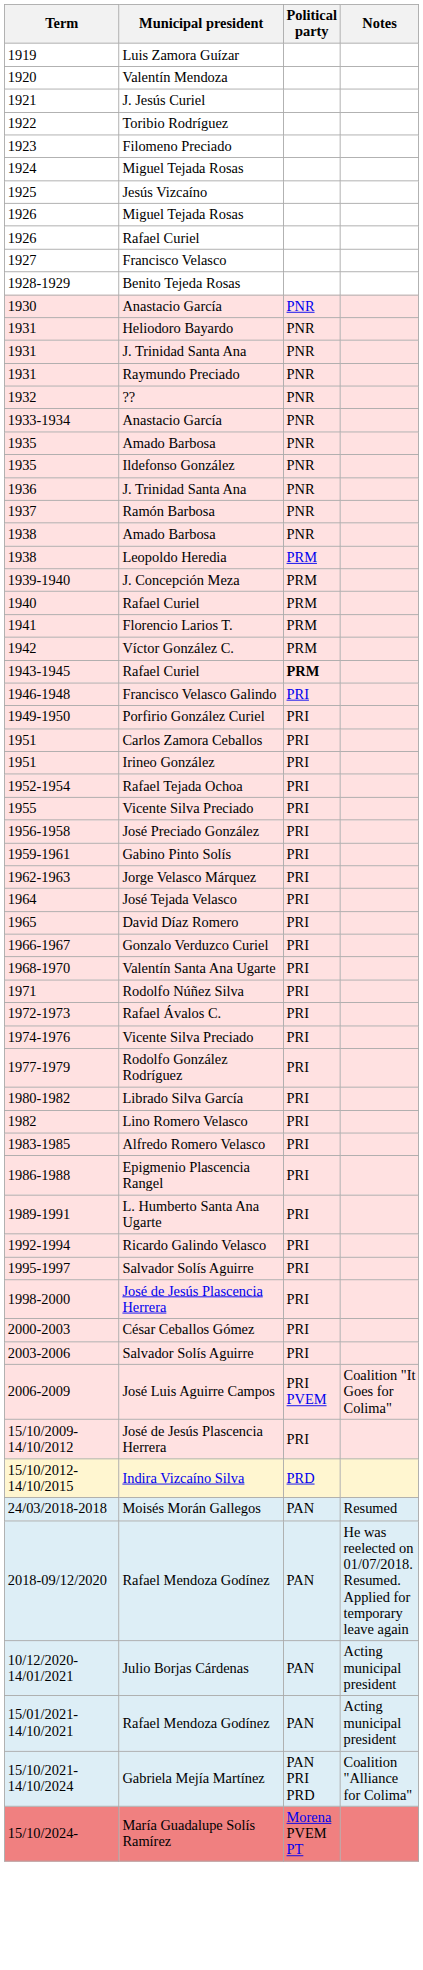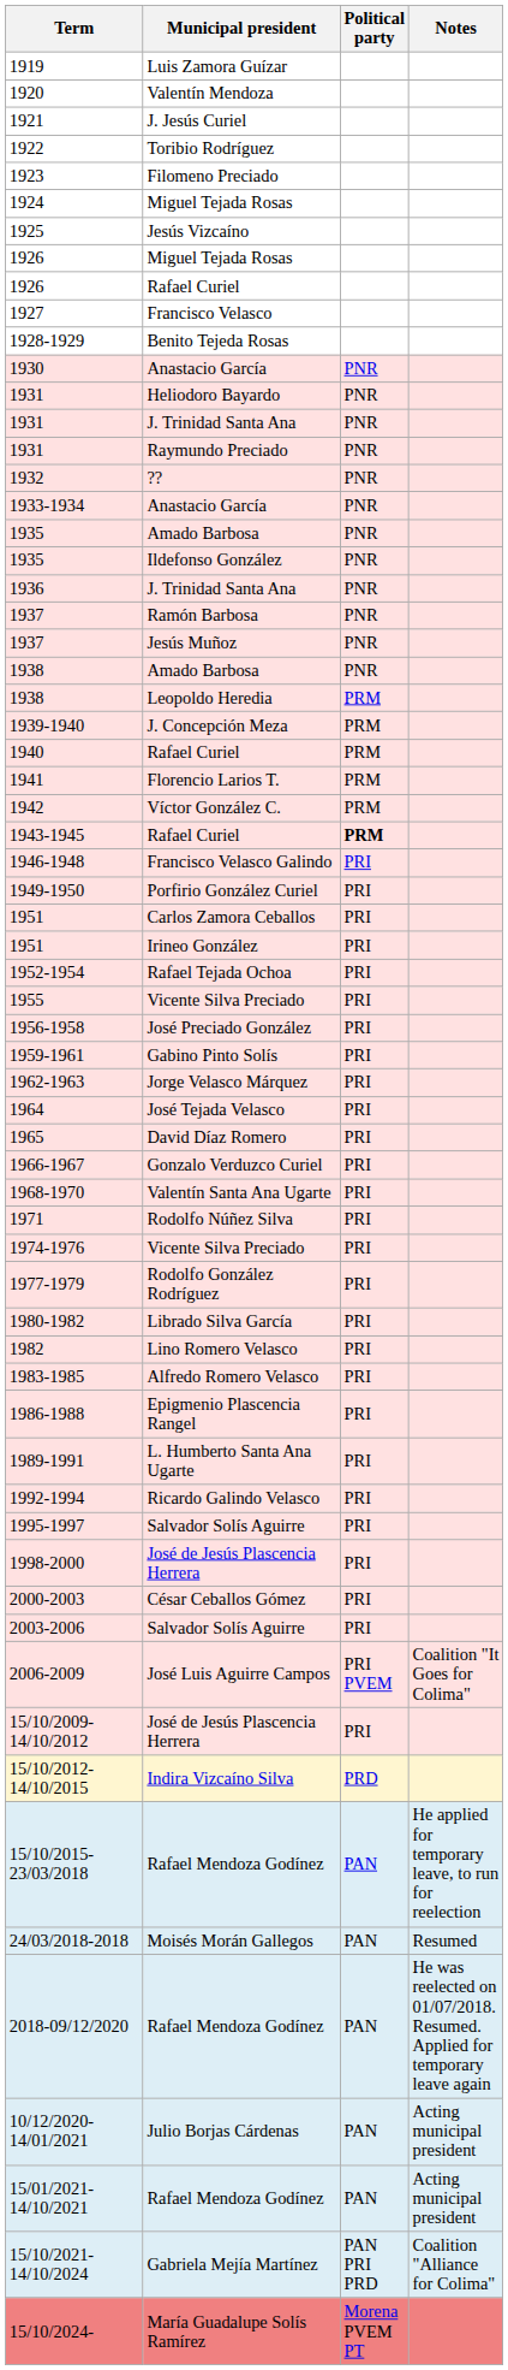 <table class=wikitable>
 <tr>
 <th width=120px>Term</th>
 <th width=175px>Municipal president</th>
 <th width=30px>Political party</th>
 <th width=80px>Notes</th>
 </tr>
 <tr style="background:#ffffff">
 <td>1919</td>
 <td>Luis Zamora Guízar</td>
 <td></td>
 <td></td>
 </tr>
 <tr style="background:#ffffff">
 <td>1920</td>
 <td>Valentín Mendoza</td>
 <td></td>
 <td></td>
 </tr>
 <tr style="background:#ffffff">
 <td>1921</td>
 <td>J. Jesús Curiel</td>
 <td></td>
 <td></td>
 </tr>
 <tr style="background:#ffffff">
 <td>1922</td>
 <td>Toribio Rodríguez</td>
 <td></td>
 <td></td>
 </tr>
 <tr style="background:#ffffff">
 <td>1923</td>
 <td>Filomeno Preciado</td>
 <td></td>
 <td></td>
 </tr>
 <tr style="background:#ffffff">
 <td>1924</td>
 <td>Miguel Tejada Rosas</td>
 <td></td>
 <td></td>
 </tr>
 <tr style="background:#ffffff">
 <td>1925</td>
 <td>Jesús Vizcaíno</td>
 <td></td>
 <td></td>
 </tr>
 <tr style="background:#ffffff">
 <td>1926</td>
 <td>Miguel Tejada Rosas</td>
 <td></td>
 <td></td>
 </tr>
 <tr style="background:#ffffff">
 <td>1926</td>
 <td>Rafael Curiel</td>
 <td></td>
 <td></td>
 </tr>
 <tr style="background:#ffffff">
 <td>1927</td>
 <td>Francisco Velasco</td>
 <td></td>
 <td></td>
 </tr>
 <tr style="background:#ffffff">
 <td>1928-1929</td>
 <td>Benito Tejeda Rosas</td>
 <td></td>
 <td></td>
 </tr>
 <tr style="background:#ffe1e1">
 <td>1930</td>
 <td>Anastacio García</td>
 <td><a href='#'>PNR</a> </td>
 <td></td>
 </tr>
 <tr style="background:#ffe1e1">
 <td>1931</td>
 <td>Heliodoro Bayardo</td>
 <td>PNR </td>
 <td></td>
 </tr>
 <tr style="background:#ffe1e1">
 <td>1931</td>
 <td>J. Trinidad Santa Ana</td>
 <td>PNR </td>
 <td></td>
 </tr>
 <tr style="background:#ffe1e1">
 <td>1931</td>
 <td>Raymundo Preciado</td>
 <td>PNR </td>
 <td></td>
 </tr>
 <tr style="background:#ffe1e1">
 <td>1932</td>
 <td>??</td>
 <td>PNR </td>
 <td></td>
 </tr>
 <tr style="background:#ffe1e1">
 <td>1933-1934</td>
 <td>Anastacio García</td>
 <td>PNR </td>
 <td></td>
 </tr>
 <tr style="background:#ffe1e1">
 <td>1935</td>
 <td>Amado Barbosa</td>
 <td>PNR </td>
 <td></td>
 </tr>
 <tr style="background:#ffe1e1">
 <td>1935</td>
 <td>Ildefonso González</td>
 <td>PNR </td>
 <td></td>
 </tr>
 <tr style="background:#ffe1e1">
 <td>1936</td>
 <td>J. Trinidad Santa Ana</td>
 <td>PNR </td>
 <td></td>
 </tr>
 <tr style="background:#ffe1e1">
 <td>1937</td>
 <td>Ramón Barbosa</td>
 <td>PNR </td>
 <td></td>
 </tr>
 <tr style="background:#ffe1e1">
+<td>1937</td>
+<td>Jesús Muñoz</td>
+<td>PNR </td>
+<td></td>
+</tr>
+<tr style="background:#ffe1e1">
 <td>1938</td>
 <td>Amado Barbosa</td>
 <td>PNR </td>
 <td></td>
 </tr>
 <tr style="background:#ffe1e1">
 <td>1938</td>
 <td>Leopoldo Heredia</td>
 <td><a href='#'>PRM</a> </td>
 <td></td>
 </tr>
 <tr style="background:#ffe1e1">
 <td>1939-1940</td>
 <td>J. Concepción Meza</td>
 <td>PRM </td>
 <td></td>
 </tr>
 <tr style="background:#ffe1e1">
 <td>1940</td>
 <td>Rafael Curiel</td>
 <td>PRM </td>
 <td></td>
 </tr>
 <tr style="background:#ffe1e1">
 <td>1941</td>
 <td>Florencio Larios T.</td>
 <td>PRM </td>
 <td></td>
 </tr>
 <tr style="background:#ffe1e1">
 <td>1942</td>
 <td>Víctor González C.</td>
 <td>PRM </td>
 <td></td>
 </tr>
 <tr style="background:#ffe1e1">
 <td>1943-1945</td>
 <td>Rafael Curiel</td>
 <td><strong>PRM </strong></td>
 <td></td>
 </tr>
 <tr style="background:#ffe1e1">
 <td>1946-1948</td>
 <td>Francisco Velasco Galindo</td>
 <td><a href='#'>PRI</a> </td>
 <td></td>
 </tr>
 <tr style="background:#ffe1e1">
 <td>1949-1950</td>
 <td>Porfirio González Curiel</td>
 <td>PRI </td>
 <td></td>
 </tr>
 <tr style="background:#ffe1e1">
 <td>1951</td>
 <td>Carlos Zamora Ceballos</td>
 <td>PRI </td>
 <td></td>
 </tr>
 <tr style="background:#ffe1e1">
 <td>1951</td>
 <td>Irineo González</td>
 <td>PRI </td>
 <td></td>
 </tr>
 <tr style="background:#ffe1e1">
 <td>1952-1954</td>
 <td>Rafael Tejada Ochoa</td>
 <td>PRI </td>
 <td></td>
 </tr>
 <tr style="background:#ffe1e1">
 <td>1955</td>
 <td>Vicente Silva Preciado</td>
 <td>PRI </td>
 <td></td>
 </tr>
 <tr style="background:#ffe1e1">
 <td>1956-1958</td>
 <td>José Preciado González</td>
 <td>PRI </td>
 <td></td>
 </tr>
 <tr style="background:#ffe1e1">
 <td>1959-1961</td>
 <td>Gabino Pinto Solís</td>
 <td>PRI </td>
 <td></td>
 </tr>
 <tr style="background:#ffe1e1">
 <td>1962-1963</td>
 <td>Jorge Velasco Márquez</td>
 <td>PRI </td>
 <td></td>
 </tr>
 <tr style="background:#ffe1e1">
 <td>1964</td>
 <td>José Tejada Velasco</td>
 <td>PRI </td>
 <td></td>
 </tr>
 <tr style="background:#ffe1e1">
 <td>1965</td>
 <td>David Díaz Romero</td>
 <td>PRI </td>
 <td></td>
 </tr>
 <tr style="background:#ffe1e1">
 <td>1966-1967</td>
 <td>Gonzalo Verduzco Curiel</td>
 <td>PRI </td>
 <td></td>
 </tr>
 <tr style="background:#ffe1e1">
 <td>1968-1970</td>
 <td>Valentín Santa Ana Ugarte</td>
 <td>PRI </td>
 <td></td>
 </tr>
 <tr style="background:#ffe1e1">
 <td>1971</td>
 <td>Rodolfo Núñez Silva</td>
 <td>PRI </td>
 <td></td>
 </tr>
 <tr style="background:#ffe1e1">
-<td>1972-1973</td>
-<td>Rafael Ávalos C.</td>
-<td>PRI </td>
-<td></td>
-</tr>
-<tr style="background:#ffe1e1">
 <td>1974-1976</td>
 <td>Vicente Silva Preciado</td>
 <td>PRI </td>
 <td></td>
 </tr>
 <tr style="background:#ffe1e1">
 <td>1977-1979</td>
 <td>Rodolfo González Rodríguez</td>
 <td>PRI </td>
 <td></td>
 </tr>
 <tr style="background:#ffe1e1">
 <td>1980-1982</td>
 <td>Librado Silva García</td>
 <td>PRI </td>
 <td></td>
 </tr>
 <tr style="background:#ffe1e1">
 <td>1982</td>
 <td>Lino Romero Velasco</td>
 <td>PRI </td>
 <td></td>
 </tr>
 <tr style="background:#ffe1e1">
 <td>1983-1985</td>
 <td>Alfredo Romero Velasco</td>
 <td>PRI </td>
 <td></td>
 </tr>
 <tr style="background:#ffe1e1">
 <td>1986-1988</td>
 <td>Epigmenio Plascencia Rangel</td>
 <td>PRI </td>
 <td></td>
 </tr>
 <tr style="background:#ffe1e1">
 <td>1989-1991</td>
 <td>L. Humberto Santa Ana Ugarte</td>
 <td>PRI </td>
 <td></td>
 </tr>
 <tr style="background:#ffe1e1">
 <td>1992-1994</td>
 <td>Ricardo Galindo Velasco</td>
 <td>PRI </td>
 <td></td>
 </tr>
 <tr style="background:#ffe1e1">
 <td>1995-1997</td>
 <td>Salvador Solís Aguirre</td>
 <td>PRI </td>
 <td></td>
 </tr>
 <tr style="background:#ffe1e1">
 <td>1998-2000</td>
 <td><a href='#'>José de Jesús Plascencia Herrera</a></td>
 <td>PRI </td>
 <td></td>
 </tr>
 <tr style="background:#ffe1e1">
 <td>2000-2003</td>
 <td>César Ceballos Gómez</td>
 <td>PRI </td>
 <td></td>
 </tr>
 <tr style="background:#ffe1e1">
 <td>2003-2006</td>
 <td>Salvador Solís Aguirre</td>
 <td>PRI </td>
 <td></td>
 </tr>
 <tr style="background:#ffe1e1">
 <td>2006-2009</td>
 <td>José Luis Aguirre Campos</td>
 <td>PRI <br> <a href='#'>PVEM</a> </td>
 <td>Coalition "It Goes for Colima"</td>
 </tr>
 <tr style="background:#ffe1e1">
 <td>15/10/2009-14/10/2012</td>
 <td>José de Jesús Plascencia Herrera</td>
 <td>PRI </td>
 <td></td>
 </tr>
 <tr style="background:#fff6d0">
 <td>15/10/2012-14/10/2015</td>
 <td><a href='#'>Indira Vizcaíno Silva</a></td>
 <td><a href='#'>PRD</a> </td>
 <td></td>
 </tr>
 <tr style="background:#ddeef6">
+<td>15/10/2015-23/03/2018</td>
+<td>Rafael Mendoza Godínez</td>
+<td><a href='#'>PAN</a> </td>
+<td>He applied for temporary leave, to run for reelection</td>
+</tr>
+<tr style="background:#ddeef6">
 <td>24/03/2018-2018</td>
 <td>Moisés Morán Gallegos</td>
 <td>PAN </td>
 <td>Resumed</td>
 </tr>
 <tr style="background:#ddeef6">
 <td>2018-09/12/2020</td>
 <td>Rafael Mendoza Godínez</td>
 <td>PAN </td>
 <td>He was reelected on 01/07/2018. Resumed. Applied for temporary leave again</td>
 </tr>
 <tr style="background:#ddeef6">
 <td>10/12/2020-14/01/2021</td>
 <td>Julio Borjas Cárdenas</td>
 <td>PAN </td>
 <td>Acting municipal president</td>
 </tr>
 <tr style="background:#ddeef6">
 <td>15/01/2021-14/10/2021</td>
 <td>Rafael Mendoza Godínez</td>
 <td>PAN </td>
 <td>Acting municipal president</td>
 </tr>
 <tr style="background:#ddeef6">
 <td>15/10/2021-14/10/2024</td>
 <td>Gabriela Mejía Martínez</td>
 <td>PAN <br> PRI <br> PRD </td>
 <td>Coalition "Alliance for Colima"</td>
 </tr>
 <tr style="background:#f08080">
 <td>15/10/2024-</td>
 <td>María Guadalupe Solís Ramírez</td>
 <td><a href='#'>Morena</a> <br> PVEM <br> <a href='#'>PT</a> </td>
 <td></td>
 </tr>
 </table>
